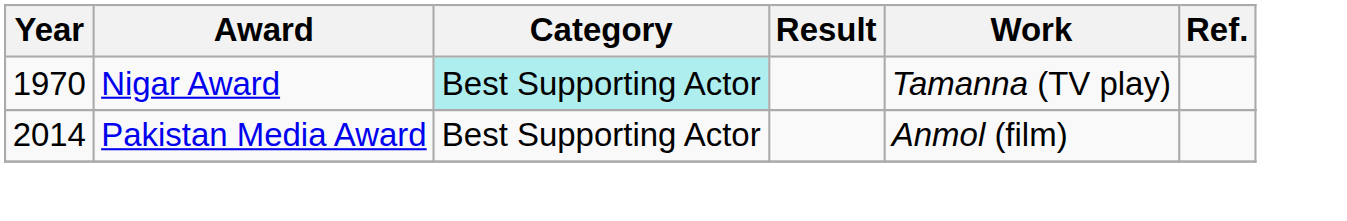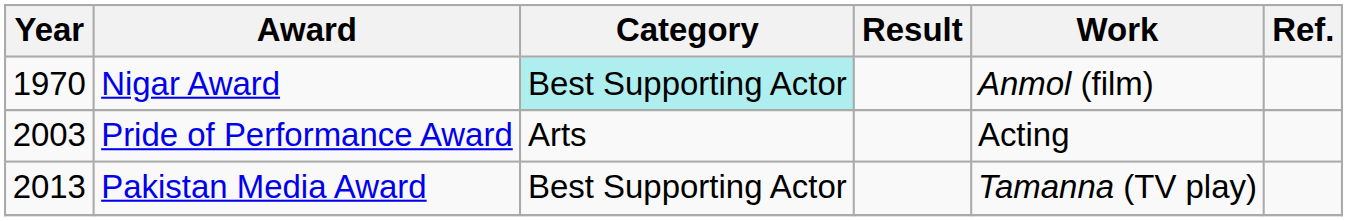 <table class="wikitable">
 <tr>
 <th>Year</th>
 <th>Award</th>
 <th>Category</th>
 <th>Result</th>
 <th>Work</th>
 <th>Ref.</th>
 </tr>
 <tr>
 <td>1970</td>
 <td><a href='#'>Nigar Award</a></td>
 <td style="background: paleturquoise;">Best Supporting Actor</td>
 <td></td>
+<td><em>Anmol</em> (film)</td>
+<td></td>
+</tr>
+<tr>
+</tr>
+<tr>
+<td>2003</td>
+<td><a href='#'>Pride of Performance Award</a></td>
+<td>Arts</td>
+<td></td>
+<td>Acting</td>
+<td></td>
+</tr>
+<tr>
+<td>2013</td>
+<td><a href='#'>Pakistan Media Award</a></td>
+<td>Best Supporting Actor</td>
+<td></td>
 <td><em>Tamanna</em> (TV play)</td>
 <td></td>
 </tr>
 <tr>
 </tr>
-<tr>
-<td>2014</td>
-<td><a href='#'>Pakistan Media Award</a></td>
-<td>Best Supporting Actor</td>
-<td></td>
-<td><em>Anmol</em> (film)</td>
-<td></td>
-</tr>
-<tr>
-</tr>
 </table>
